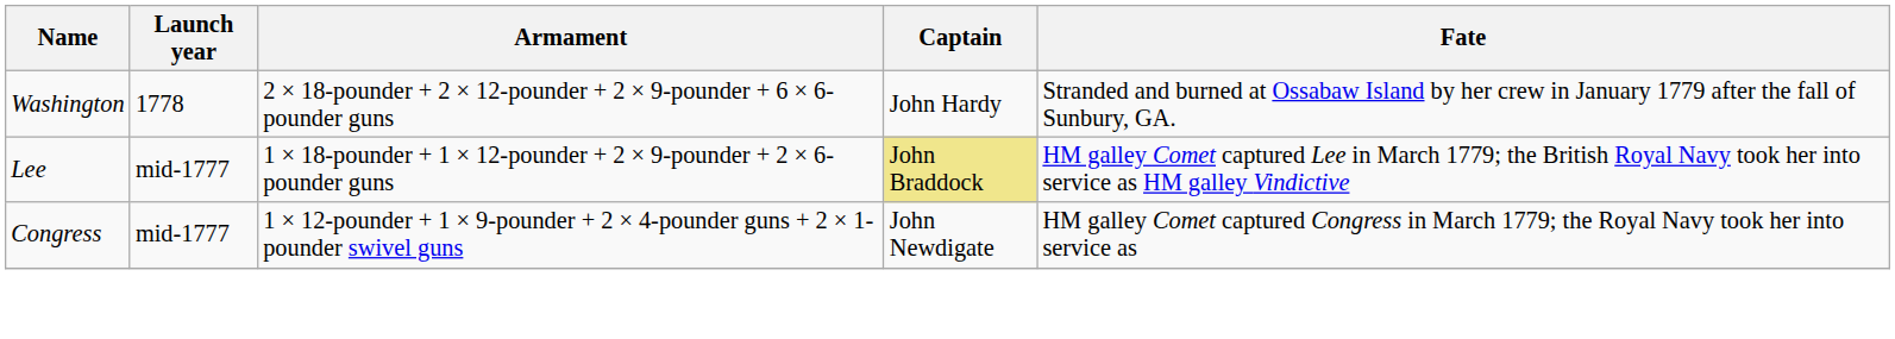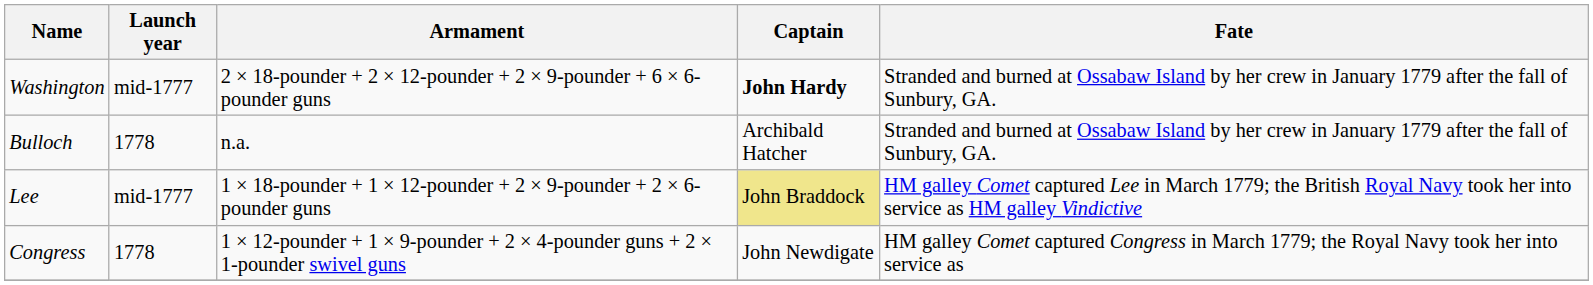 <table class="sortable wikitable">
 <tr>
 <th>Name</th>
 <th>Launch year</th>
 <th>Armament</th>
 <th>Captain</th>
 <th>Fate</th>
 </tr>
 <tr>
 <td><em>Washington</em></td>
+<td>mid-1777</td>
+<td>2 × 18-pounder + 2 × 12-pounder + 2 × 9-pounder + 6 × 6-pounder guns</td>
+<td><strong>John Hardy</strong></td>
+<td>Stranded and burned at <a href='#'>Ossabaw Island</a> by her crew in January 1779 after the fall of Sunbury, GA.</td>
+</tr>
+<tr>
+<td><em>Bulloch</em></td>
 <td>1778</td>
-<td>2 × 18-pounder + 2 × 12-pounder + 2 × 9-pounder + 6 × 6-pounder guns</td>
-<td>John Hardy</td>
+<td>n.a.</td>
+<td>Archibald Hatcher</td>
 <td>Stranded and burned at <a href='#'>Ossabaw Island</a> by her crew in January 1779 after the fall of Sunbury, GA.</td>
 </tr>
 <tr>
 <td><em>Lee</em></td>
 <td>mid-1777</td>
 <td>1 × 18-pounder + 1 × 12-pounder + 2 × 9-pounder + 2 × 6-pounder guns</td>
 <td style="background: khaki;">John Braddock</td>
 <td><a href='#'>HM galley <em>Comet</em></a> captured <em>Lee</em> in March 1779; the British <a href='#'>Royal Navy</a> took her into service as <a href='#'>HM galley <em>Vindictive</em></a></td>
 </tr>
 <tr>
 <td><em>Congress</em></td>
-<td>mid-1777</td>
+<td>1778</td>
 <td>1 × 12-pounder + 1 × 9-pounder + 2 × 4-pounder guns + 2 × 1-pounder <a href='#'>swivel guns</a></td>
 <td>John Newdigate</td>
 <td>HM galley <em>Comet</em> captured <em>Congress</em> in March 1779; the Royal Navy took her into service as </td>
 </tr>
 <tr>
 </tr>
 </table>
